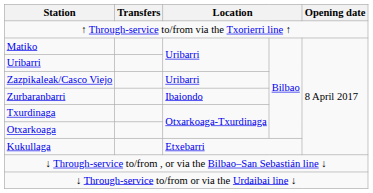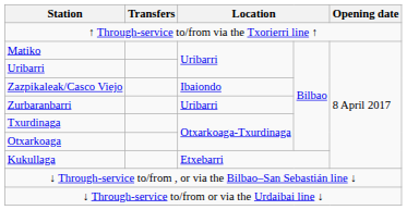 <table class="wikitable">
 <tr>
 <th>Station</th>
 <th>Transfers</th>
 <th colspan="2">Location</th>
 <th>Opening date</th>
 </tr>
 <tr>
 <td colspan="5" align="center">↑ <a href='#'>Through-service</a> to/from  via the  <a href='#'>Txorierri line</a> ↑</td>
 </tr>
 <tr>
 <td><a href='#'>Matiko</a></td>
 <td> </td>
 <td rowspan="2"><a href='#'>Uribarri</a></td>
 <td rowspan="6"><a href='#'>Bilbao</a></td>
 <td rowspan=7>8 April 2017</td>
 </tr>
 <tr>
 <td><a href='#'>Uribarri</a></td>
 <td> </td>
 </tr>
 <tr>
 <td><a href='#'>Zazpikaleak/Casco Viejo</a></td>
 <td></td>
-<td><a href='#'>Uribarri</a></td>
+<td><a href='#'>Ibaiondo</a></td>
 </tr>
 <tr>
 <td><a href='#'>Zurbaranbarri</a></td>
 <td> </td>
-<td><a href='#'>Ibaiondo</a></td>
+<td><a href='#'>Uribarri</a></td>
 </tr>
 <tr>
 <td><a href='#'>Txurdinaga</a></td>
 <td> </td>
 <td rowspan="2"><a href='#'>Otxarkoaga-Txurdinaga</a></td>
 </tr>
 <tr>
 <td><a href='#'>Otxarkoaga</a></td>
 <td> </td>
 </tr>
 <tr>
 <td><a href='#'>Kukullaga</a></td>
 <td> </td>
 <td colspan="2"><a href='#'>Etxebarri</a></td>
 </tr>
 <tr>
 <td colspan="5" align="center">↓ <a href='#'>Through-service</a> to/from  ,  or  via the  <a href='#'>Bilbao–San Sebastián line</a> ↓</td>
 </tr>
 <tr>
 <td colspan="5" align="center">↓ <a href='#'>Through-service</a> to/from   or  via the  <a href='#'>Urdaibai line</a> ↓</td>
 </tr>
 </table>
